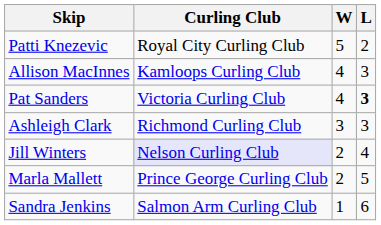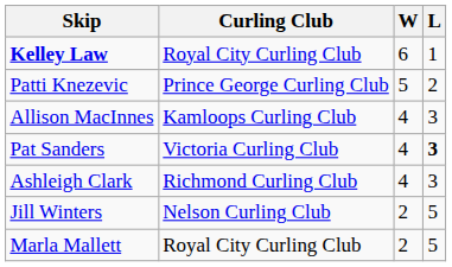 <table class="wikitable">
 <tr>
 <th>Skip</th>
 <th>Curling Club</th>
 <th>W</th>
 <th>L</th>
 </tr>
 <tr>
+<td><strong><a href='#'>Kelley Law</a></strong></td>
+<td><a href='#'>Royal City Curling Club</a></td>
+<td>6</td>
+<td>1</td>
+</tr>
+<tr>
 <td><a href='#'>Patti Knezevic</a></td>
-<td>Royal City Curling Club</td>
+<td><a href='#'>Prince George Curling Club</a></td>
 <td>5</td>
 <td>2</td>
 </tr>
 <tr>
 <td><a href='#'>Allison MacInnes</a></td>
 <td><a href='#'>Kamloops Curling Club</a></td>
 <td>4</td>
 <td>3</td>
 </tr>
 <tr>
 <td><a href='#'>Pat Sanders</a></td>
 <td><a href='#'>Victoria Curling Club</a></td>
 <td>4</td>
 <td><strong>3</strong></td>
 </tr>
 <tr>
 <td><a href='#'>Ashleigh Clark</a></td>
 <td><a href='#'>Richmond Curling Club</a></td>
-<td>3</td>
+<td>4</td>
 <td>3</td>
 </tr>
 <tr>
 <td><a href='#'>Jill Winters</a></td>
-<td style="background: lavender;"><a href='#'>Nelson Curling Club</a></td>
-<td>2</td>
-<td>4</td>
-</tr>
-<tr>
-<td><a href='#'>Marla Mallett</a></td>
-<td><a href='#'>Prince George Curling Club</a></td>
+<td><a href='#'>Nelson Curling Club</a></td>
 <td>2</td>
 <td>5</td>
 </tr>
 <tr>
-<td><a href='#'>Sandra Jenkins</a></td>
-<td><a href='#'>Salmon Arm Curling Club</a></td>
-<td>1</td>
-<td>6</td>
+<td><a href='#'>Marla Mallett</a></td>
+<td>Royal City Curling Club</td>
+<td>2</td>
+<td>5</td>
 </tr>
 </table>
